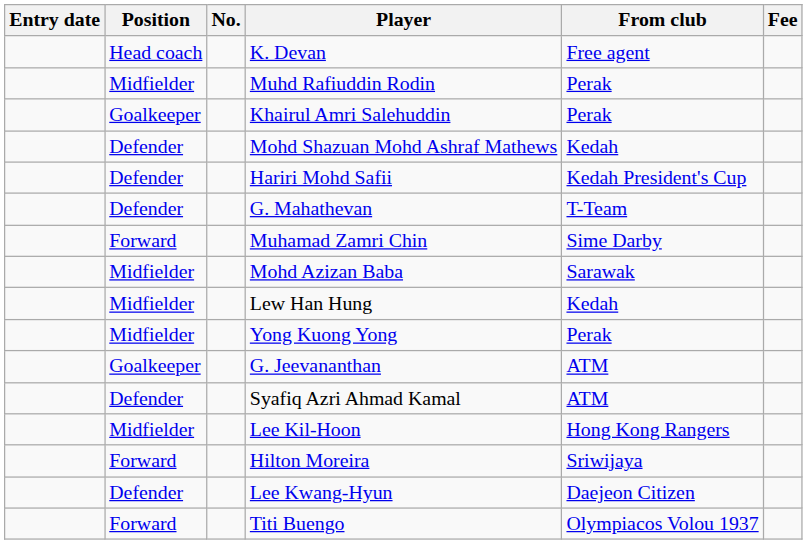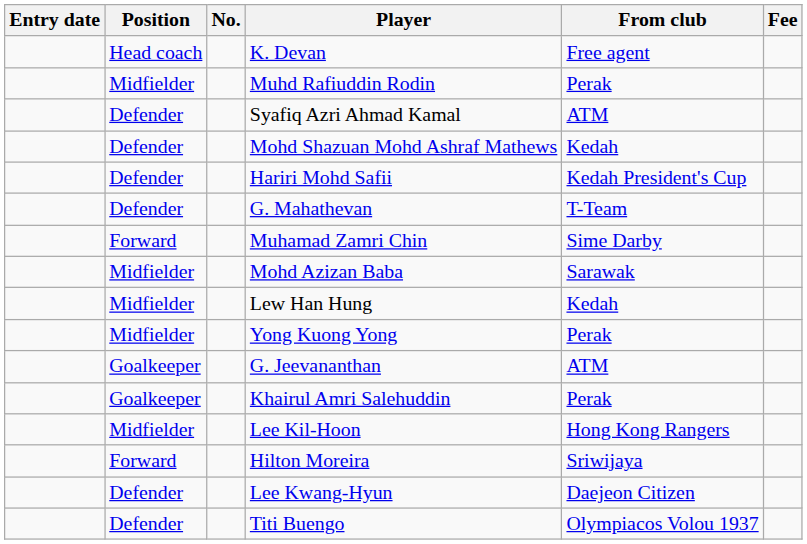 <table class="wikitable sortable">
 <tr>
 <th>Entry date</th>
 <th>Position</th>
 <th>No.</th>
 <th>Player</th>
 <th>From club</th>
 <th>Fee</th>
 </tr>
 <tr>
 <td></td>
 <td align="left"><a href='#'>Head coach</a></td>
 <td align="center"></td>
 <td align="left"> <a href='#'>K. Devan</a></td>
 <td align="left"><a href='#'>Free agent</a></td>
 <td align=right></td>
 </tr>
 <tr>
 <td></td>
 <td align="left"><a href='#'>Midfielder</a></td>
 <td align="center"></td>
 <td align="left"> <a href='#'>Muhd Rafiuddin Rodin</a></td>
 <td align="left"> <a href='#'>Perak</a></td>
 <td align=right></td>
 </tr>
 <tr>
 <td></td>
-<td align="left"><a href='#'>Goalkeeper</a></td>
+<td align="left"><a href='#'>Defender</a></td>
 <td align="center"></td>
-<td align="left"> <a href='#'>Khairul Amri Salehuddin</a></td>
-<td align="left"> <a href='#'>Perak</a></td>
+<td align="left"> Syafiq Azri Ahmad Kamal</td>
+<td align="left"> <a href='#'>ATM</a></td>
 <td align=right></td>
 </tr>
 <tr>
 <td></td>
 <td align="left"><a href='#'>Defender</a></td>
 <td align="center"></td>
 <td align="left"> <a href='#'>Mohd Shazuan Mohd Ashraf Mathews</a></td>
 <td align="left"> <a href='#'>Kedah</a></td>
 <td align=right></td>
 </tr>
 <tr>
 <td></td>
 <td align="left"><a href='#'>Defender</a></td>
 <td align="center"></td>
 <td align="left"> <a href='#'>Hariri Mohd Safii</a></td>
 <td align="left"> <a href='#'>Kedah President's Cup</a></td>
 <td align=right></td>
 </tr>
 <tr>
 <td></td>
 <td align="left"><a href='#'>Defender</a></td>
 <td align="center"></td>
 <td align="left"> <a href='#'>G. Mahathevan</a></td>
 <td align="left"> <a href='#'>T-Team</a></td>
 <td align=right></td>
 </tr>
 <tr>
 <td></td>
 <td align="left"><a href='#'>Forward</a></td>
 <td align="center"></td>
 <td align="left"> <a href='#'>Muhamad Zamri Chin</a></td>
 <td align="left"> <a href='#'>Sime Darby</a></td>
 <td align=right></td>
 </tr>
 <tr>
 <td></td>
 <td align="left"><a href='#'>Midfielder</a></td>
 <td align="center"></td>
 <td align="left"> <a href='#'>Mohd Azizan Baba</a></td>
 <td align="left"> <a href='#'>Sarawak</a></td>
 <td align=right></td>
 </tr>
 <tr>
 <td></td>
 <td align="left"><a href='#'>Midfielder</a></td>
 <td align="center"></td>
 <td align="left"> Lew Han Hung</td>
 <td align="left"> <a href='#'>Kedah</a></td>
 <td align=right></td>
 </tr>
 <tr>
 <td></td>
 <td align="left"><a href='#'>Midfielder</a></td>
 <td align="center"></td>
 <td align="left"> <a href='#'>Yong Kuong Yong</a></td>
 <td align="left"> <a href='#'>Perak</a></td>
 <td align=right></td>
 </tr>
 <tr>
 <td></td>
 <td align="left"><a href='#'>Goalkeeper</a></td>
 <td align="center"></td>
 <td align="left"> <a href='#'>G. Jeevananthan</a></td>
 <td align="left"> <a href='#'>ATM</a></td>
 <td align=right></td>
 </tr>
 <tr>
 <td></td>
-<td align="left"><a href='#'>Defender</a></td>
+<td align="left"><a href='#'>Goalkeeper</a></td>
 <td align="center"></td>
-<td align="left"> Syafiq Azri Ahmad Kamal</td>
-<td align="left"> <a href='#'>ATM</a></td>
+<td align="left"> <a href='#'>Khairul Amri Salehuddin</a></td>
+<td align="left"> <a href='#'>Perak</a></td>
 <td align=right></td>
 </tr>
 <tr>
 <td></td>
 <td align="left"><a href='#'>Midfielder</a></td>
 <td align="center"></td>
 <td align="left"> <a href='#'>Lee Kil-Hoon</a></td>
 <td align="left"> <a href='#'>Hong Kong Rangers</a></td>
 <td align=right></td>
 </tr>
 <tr>
 <td></td>
 <td align="left"><a href='#'>Forward</a></td>
 <td align="center"></td>
 <td align="left"> <a href='#'>Hilton Moreira</a></td>
 <td align="left"> <a href='#'>Sriwijaya</a></td>
 <td align=right></td>
 </tr>
 <tr>
 <td></td>
 <td align="left"><a href='#'>Defender</a></td>
 <td align="center"></td>
 <td align="left"> <a href='#'>Lee Kwang-Hyun</a></td>
 <td align="left"> <a href='#'>Daejeon Citizen</a></td>
 <td align=right></td>
 </tr>
 <tr>
 <td></td>
-<td align="left"><a href='#'>Forward</a></td>
+<td align="left"><a href='#'>Defender</a></td>
 <td align="center"></td>
 <td align="left"> <a href='#'>Titi Buengo</a></td>
 <td align="left"> <a href='#'>Olympiacos Volou 1937</a></td>
 <td align=right></td>
 </tr>
 </table>
